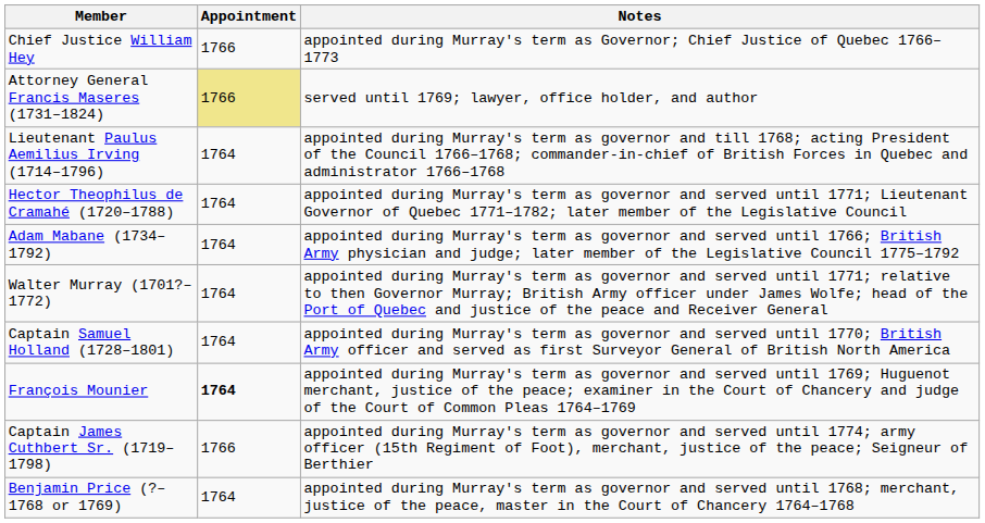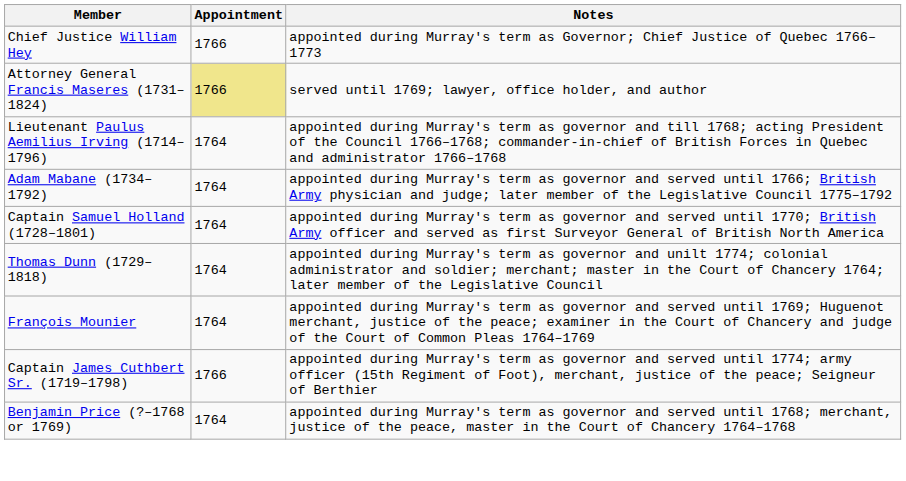 <table class="wikitable">
 <tr>
 <th>Member</th>
 <th>Appointment</th>
 <th>Notes</th>
 </tr>
 <tr>
 <td>Chief Justice <a href='#'>William Hey</a></td>
 <td>1766</td>
 <td>appointed during Murray's term as Governor; Chief Justice of Quebec 1766–1773</td>
 </tr>
 <tr>
 <td>Attorney General <a href='#'>Francis Maseres</a> (1731–1824)</td>
 <td style="background: khaki;">1766</td>
 <td>served until 1769; lawyer, office holder, and author</td>
 </tr>
 <tr>
 <td>Lieutenant <a href='#'>Paulus Aemilius Irving</a> (1714–1796)</td>
 <td>1764</td>
 <td>appointed during Murray's term as governor and till 1768; acting President of the Council 1766–1768; commander-in-chief of British Forces in Quebec and administrator 1766–1768</td>
 </tr>
 <tr>
-<td><a href='#'>Hector Theophilus de Cramahé</a> (1720–1788)</td>
-<td>1764</td>
-<td>appointed during Murray's term as governor and served until 1771; Lieutenant Governor of Quebec 1771–1782; later member of the Legislative Council</td>
-</tr>
-<tr>
 <td><a href='#'>Adam Mabane</a> (1734–1792)</td>
 <td>1764</td>
 <td>appointed during Murray's term as governor and served until 1766; <a href='#'>British Army</a> physician and judge; later member of the Legislative Council 1775–1792</td>
-</tr>
-<tr>
-<td>Walter Murray (1701?–1772)</td>
-<td>1764</td>
-<td>appointed during Murray's term as governor and served until 1771; relative to then Governor Murray; British Army officer under James Wolfe; head of the <a href='#'>Port of Quebec</a> and justice of the peace and Receiver General</td>
 </tr>
 <tr>
 <td>Captain <a href='#'>Samuel Holland</a> (1728–1801)</td>
 <td>1764</td>
 <td>appointed during Murray's term as governor and served until 1770; <a href='#'>British Army</a> officer and served as first Surveyor General of British North America</td>
 </tr>
 <tr>
+<td><a href='#'>Thomas Dunn</a> (1729–1818)</td>
+<td>1764</td>
+<td>appointed during Murray's term as governor and unilt 1774; colonial administrator and soldier; merchant; master in the Court of Chancery 1764; later member of the Legislative Council</td>
+</tr>
+<tr>
 <td><a href='#'>François Mounier</a></td>
-<td><strong>1764</strong></td>
+<td>1764</td>
 <td>appointed during Murray's term as governor and served until 1769; Huguenot merchant, justice of the peace; examiner in the Court of Chancery and judge of the Court of Common Pleas 1764–1769</td>
 </tr>
 <tr>
 <td>Captain <a href='#'>James Cuthbert Sr.</a> (1719–1798)</td>
 <td>1766</td>
 <td>appointed during Murray's term as governor and served until 1774; army officer (15th Regiment of Foot), merchant, justice of the peace; Seigneur of Berthier</td>
 </tr>
 <tr>
 <td><a href='#'>Benjamin Price</a> (?–1768 or 1769)</td>
 <td>1764</td>
 <td>appointed during Murray's term as governor and served until 1768; merchant, justice of the peace, master in the Court of Chancery 1764–1768</td>
 </tr>
 </table>
